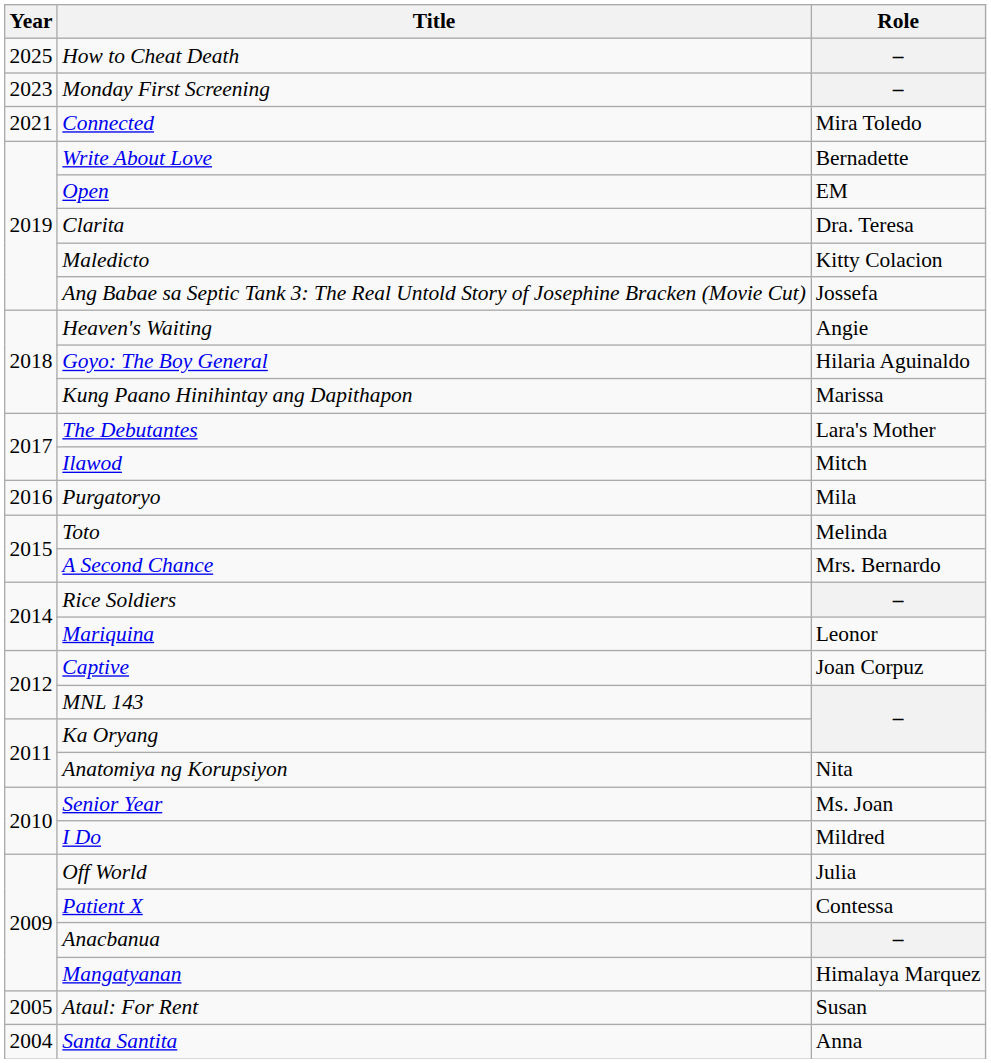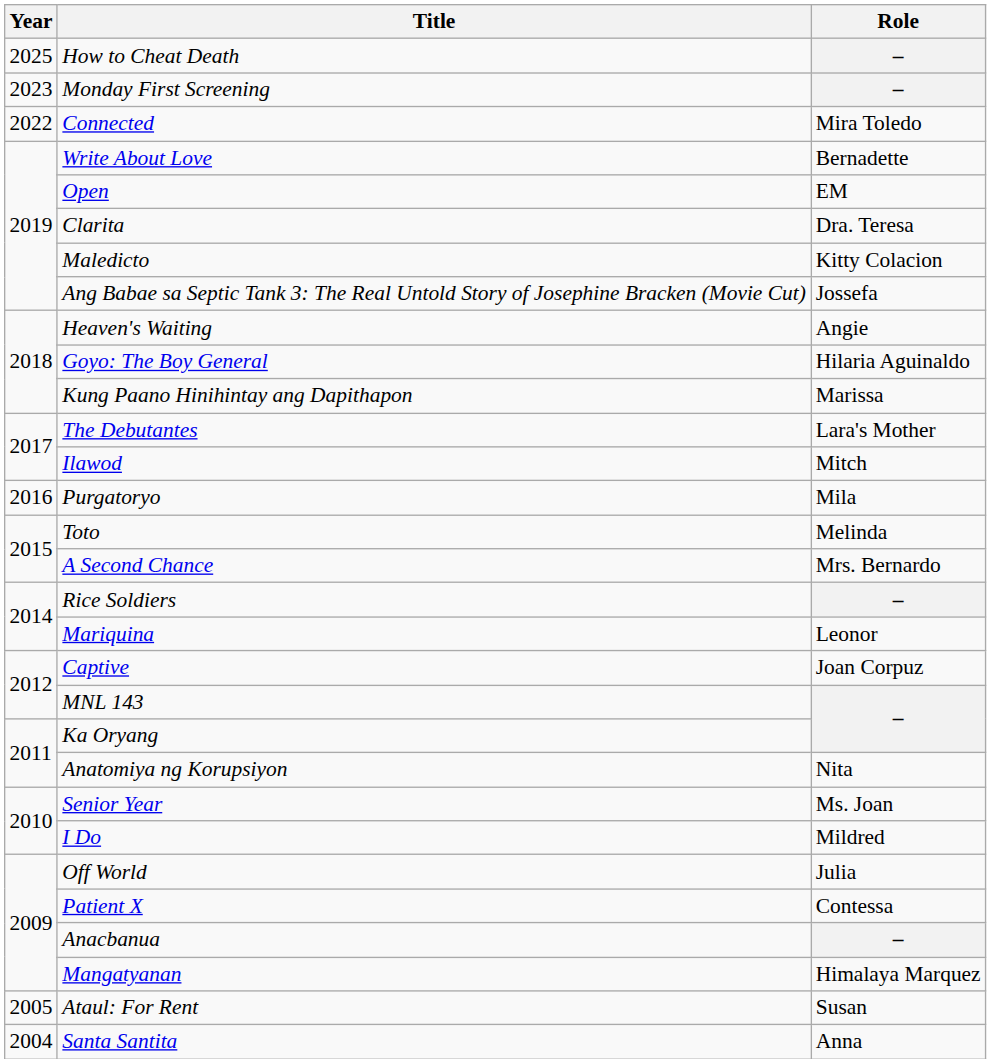 <table class="wikitable sortable">
 <tr>
 <th>Year</th>
 <th>Title</th>
 <th>Role</th>
 </tr>
 <tr>
 <td>2025</td>
 <td><em>How to Cheat Death</em></td>
 <th>–</th>
 </tr>
 <tr>
 <td>2023</td>
 <td><em>Monday First Screening</em></td>
 <th>–</th>
 </tr>
 <tr>
-<td>2021</td>
+<td>2022</td>
 <td><a href='#'><em>Connected</em></a></td>
 <td>Mira Toledo</td>
 </tr>
 <tr>
 <td rowspan="5">2019</td>
 <td><a href='#'><em>Write About Love</em></a></td>
 <td>Bernadette</td>
 </tr>
 <tr>
 <td><a href='#'><em>Open</em></a></td>
 <td>EM</td>
 </tr>
 <tr>
 <td><em>Clarita</em></td>
 <td>Dra. Teresa</td>
 </tr>
 <tr>
 <td><em>Maledicto</em></td>
 <td>Kitty Colacion</td>
 </tr>
 <tr>
 <td><em>Ang Babae sa Septic Tank 3: The Real Untold Story of Josephine Bracken (Movie Cut)</em></td>
 <td>Jossefa</td>
 </tr>
 <tr>
 <td rowspan="3">2018</td>
 <td><em>Heaven's Waiting</em></td>
 <td>Angie</td>
 </tr>
 <tr>
 <td><em><a href='#'>Goyo: The Boy General</a></em></td>
 <td>Hilaria Aguinaldo</td>
 </tr>
 <tr>
 <td><em>Kung Paano Hinihintay ang Dapithapon</em></td>
 <td>Marissa</td>
 </tr>
 <tr>
 <td rowspan="2">2017</td>
 <td><a href='#'><em>The Debutantes</em></a></td>
 <td>Lara's Mother</td>
 </tr>
 <tr>
 <td><em><a href='#'>Ilawod</a></em></td>
 <td>Mitch</td>
 </tr>
 <tr>
 <td>2016</td>
 <td><em>Purgatoryo</em></td>
 <td>Mila</td>
 </tr>
 <tr>
 <td rowspan="2">2015</td>
 <td><em>Toto</em></td>
 <td>Melinda</td>
 </tr>
 <tr>
 <td><a href='#'><em>A Second Chance</em></a></td>
 <td>Mrs. Bernardo</td>
 </tr>
 <tr>
 <td rowspan="2">2014</td>
 <td><em>Rice Soldiers</em></td>
 <th>–</th>
 </tr>
 <tr>
 <td><a href='#'><em>Mariquina</em></a></td>
 <td>Leonor</td>
 </tr>
 <tr>
 <td rowspan="2">2012</td>
 <td><a href='#'><em>Captive</em></a></td>
 <td>Joan Corpuz</td>
 </tr>
 <tr>
 <td><em>MNL 143</em></td>
 <th rowspan="2">–</th>
 </tr>
 <tr>
 <td rowspan="2">2011</td>
 <td><em>Ka Oryang</em></td>
 </tr>
 <tr>
 <td><em>Anatomiya ng Korupsiyon</em></td>
 <td>Nita</td>
 </tr>
 <tr>
 <td rowspan="2">2010</td>
 <td><a href='#'><em>Senior Year</em></a></td>
 <td>Ms. Joan</td>
 </tr>
 <tr>
 <td><a href='#'><em>I Do</em></a></td>
 <td>Mildred</td>
 </tr>
 <tr>
 <td rowspan="4">2009</td>
 <td><em>Off World</em></td>
 <td>Julia</td>
 </tr>
 <tr>
 <td><a href='#'><em>Patient X</em></a></td>
 <td>Contessa</td>
 </tr>
 <tr>
 <td><em>Anacbanua</em></td>
 <th>–</th>
 </tr>
 <tr>
 <td><em><a href='#'>Mangatyanan</a></em></td>
 <td>Himalaya Marquez</td>
 </tr>
 <tr>
 <td>2005</td>
 <td><em>Ataul: For Rent</em></td>
 <td>Susan</td>
 </tr>
 <tr>
 <td>2004</td>
 <td><em><a href='#'>Santa Santita</a></em></td>
 <td>Anna</td>
 </tr>
 </table>
